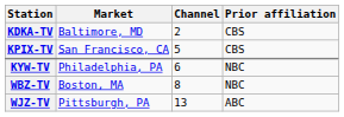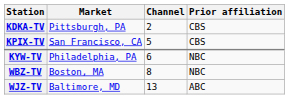 <table class="wikitable mw-collapsible" style="margin: 1em; float:right;">
 <tr>
 <th scope="col">Station</th>
 <th scope="col">Market</th>
 <th scope="col">Channel</th>
 <th scope="col">Prior affiliation</th>
 </tr>
 <tr>
 <th scope="row" ><a href='#'>KDKA-TV</a></th>
-<td><a href='#'>Baltimore, MD</a></td>
+<td><a href='#'>Pittsburgh, PA</a></td>
 <td>2</td>
 <td>CBS</td>
 </tr>
 <tr style="border-bottom: 2px solid grey;">
 <th scope="row" ><a href='#'>KPIX-TV</a></th>
 <td><a href='#'>San Francisco, CA</a></td>
 <td>5</td>
 <td>CBS</td>
 </tr>
 <tr>
 <th scope="row" ><a href='#'>KYW-TV</a></th>
 <td><a href='#'>Philadelphia, PA</a></td>
 <td>6</td>
 <td>NBC</td>
 </tr>
 <tr>
 <th scope="row" ><a href='#'>WBZ-TV</a></th>
 <td><a href='#'>Boston, MA</a></td>
 <td>8</td>
 <td>NBC</td>
 </tr>
 <tr>
 <th scope="row" ><a href='#'>WJZ-TV</a></th>
-<td><a href='#'>Pittsburgh, PA</a></td>
+<td><a href='#'>Baltimore, MD</a></td>
 <td>13</td>
 <td>ABC</td>
 </tr>
 </table>
